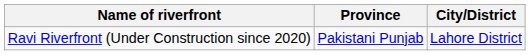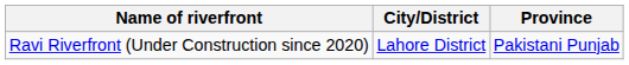 <table class="wikitable sortable">
 <tr>
 <th>Name of riverfront</th>
+<th>City/District</th>
 <th>Province</th>
-<th>City/District</th>
 </tr>
 <tr>
 <td><a href='#'>Ravi Riverfront</a> (Under Construction since 2020)</td>
+<td><a href='#'>Lahore District</a></td>
 <td><a href='#'>Pakistani Punjab</a></td>
-<td><a href='#'>Lahore District</a></td>
 </tr>
 </table>
